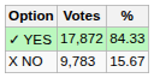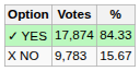 <table class="wikitable">
 <tr>
 <th>Option</th>
 <th>Votes</th>
 <th>%</th>
 </tr>
 <tr>
 <td style=background:#bbf8be>✓ YES</td>
-<td style=background:#bbf8be>17,872</td>
+<td style=background:#bbf8be>17,874</td>
 <td style=background:#bbf8be>84.33</td>
 </tr>
 <tr>
 <td>X NO</td>
 <td>9,783</td>
 <td>15.67</td>
 </tr>
 </table>
